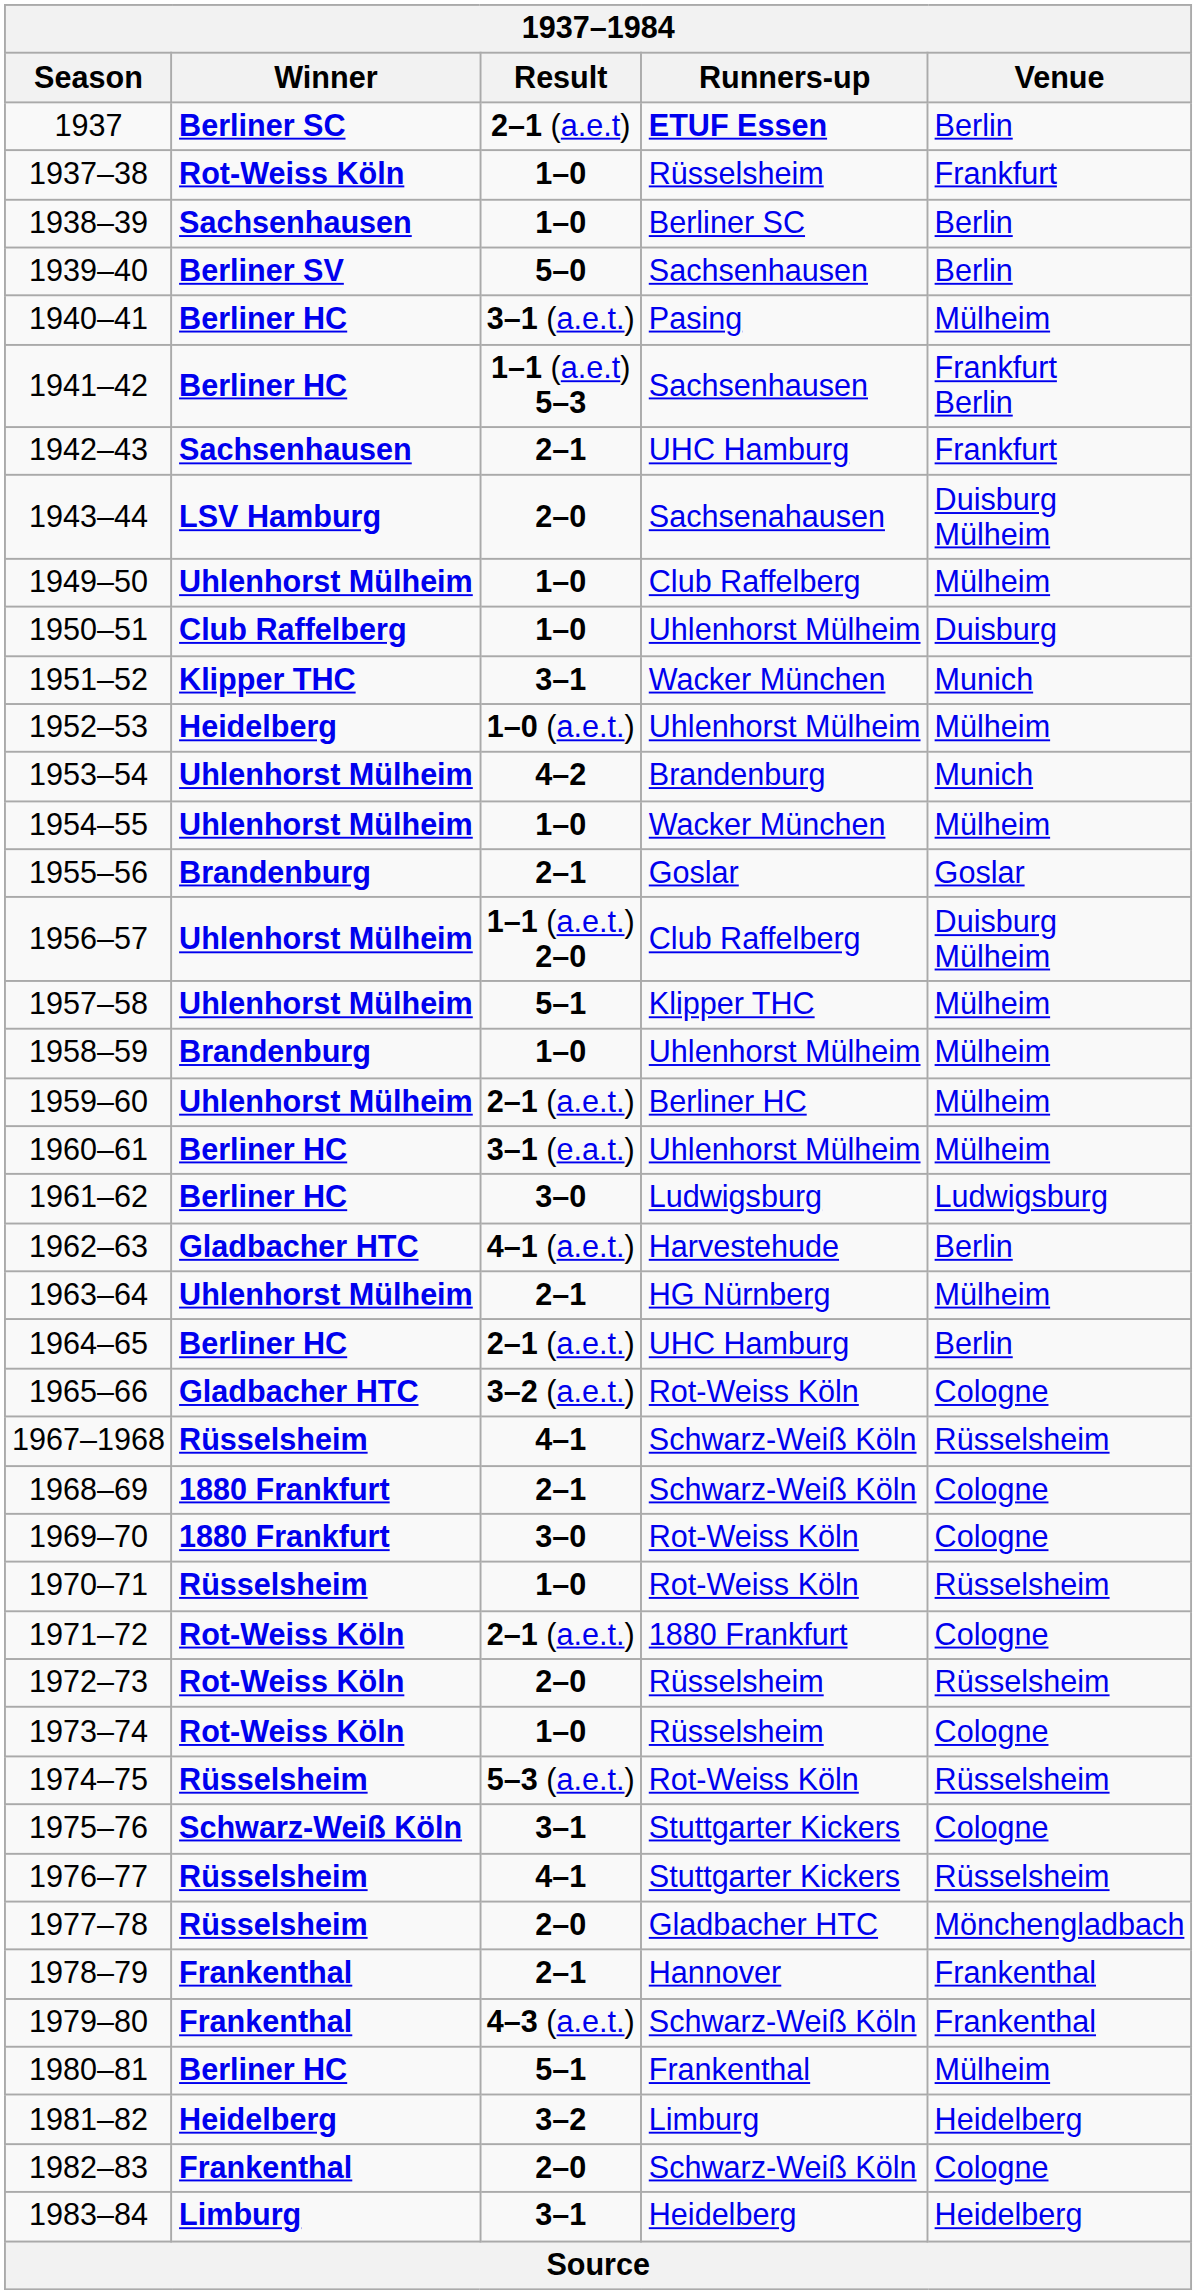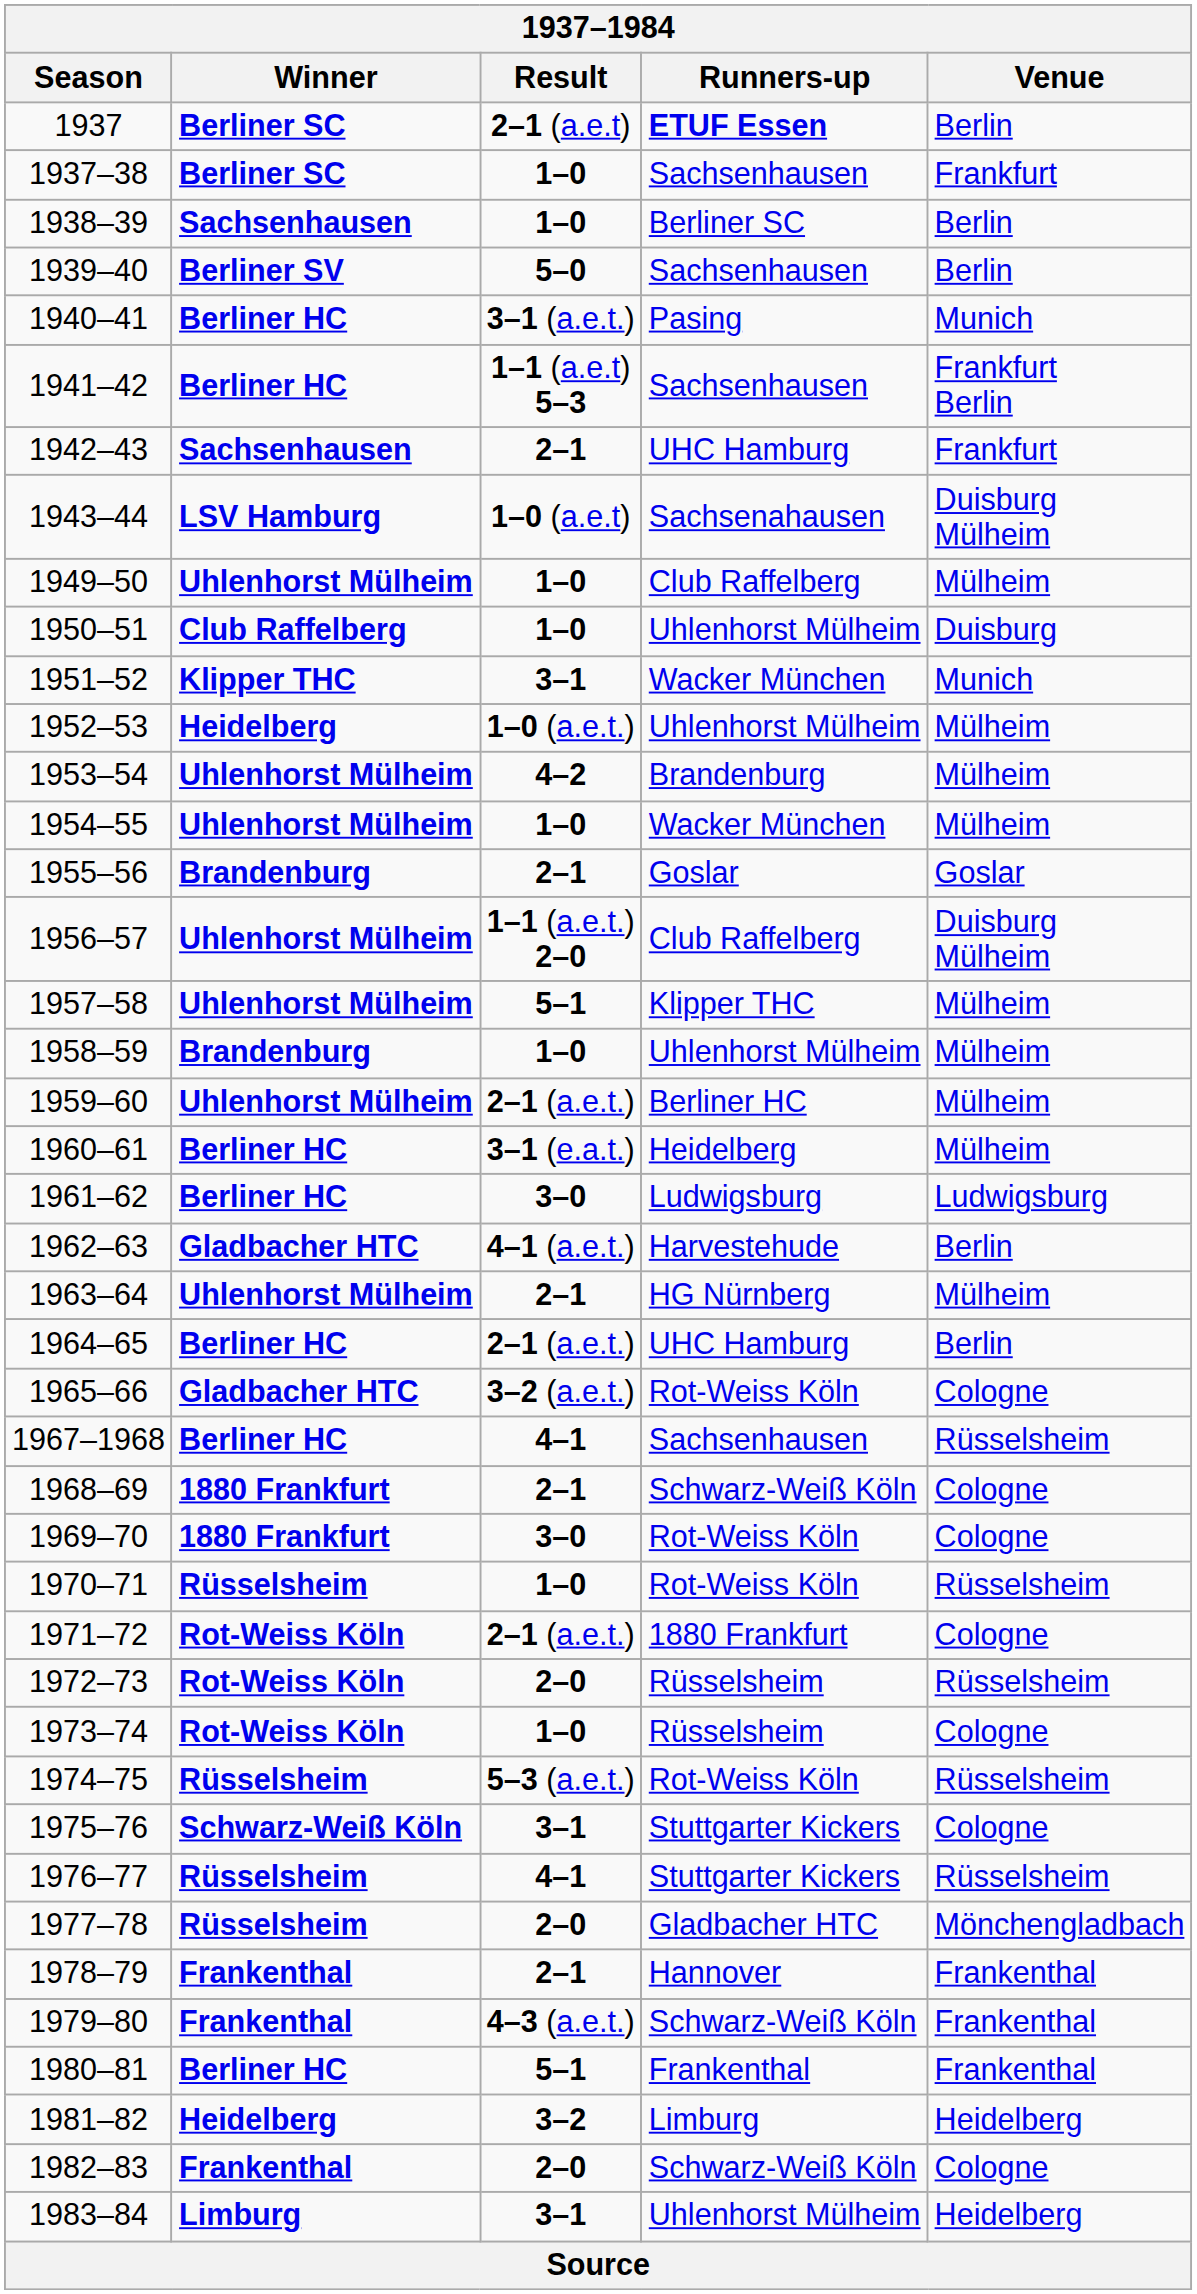 <table class=wikitable>
 <tr>
 <th colspan=5>1937–1984</th>
 </tr>
 <tr>
 <th>Season</th>
 <th>Winner</th>
 <th>Result</th>
 <th>Runners-up</th>
 <th>Venue</th>
 </tr>
 <tr>
 <td align=center>1937</td>
 <td><strong><a href='#'>Berliner SC</a></strong></td>
 <td align=center><strong>2–1</strong> (<a href='#'>a.e.t</a>)</td>
 <td><strong><a href='#'>ETUF Essen</a></strong></td>
 <td><a href='#'>Berlin</a></td>
 </tr>
 <tr>
 <td align=center>1937–38</td>
-<td><strong><a href='#'>Rot-Weiss Köln</a></strong></td>
+<td><strong><a href='#'>Berliner SC</a></strong></td>
 <td align=center><strong>1–0</strong></td>
-<td><a href='#'>Rüsselsheim</a></td>
+<td><a href='#'>Sachsenhausen</a></td>
 <td><a href='#'>Frankfurt</a></td>
 </tr>
 <tr>
 <td align=center>1938–39</td>
 <td><strong><a href='#'>Sachsenhausen</a></strong></td>
 <td align=center><strong>1–0</strong></td>
 <td><a href='#'>Berliner SC</a></td>
 <td><a href='#'>Berlin</a></td>
 </tr>
 <tr>
 <td align=center>1939–40</td>
 <td><strong><a href='#'>Berliner SV</a></strong></td>
 <td align=center><strong>5–0</strong></td>
 <td><a href='#'>Sachsenhausen</a></td>
 <td><a href='#'>Berlin</a></td>
 </tr>
 <tr>
 <td align=center>1940–41</td>
 <td><strong><a href='#'>Berliner HC</a></strong></td>
 <td align=center><strong>3–1</strong> (<a href='#'>a.e.t.</a>)</td>
 <td><a href='#'>Pasing</a></td>
-<td><a href='#'>Mülheim</a></td>
+<td><a href='#'>Munich</a></td>
 </tr>
 <tr>
 <td align=center>1941–42</td>
 <td><strong><a href='#'>Berliner HC</a></strong></td>
 <td align=center><strong>1–1</strong> (<a href='#'>a.e.t</a>)<br><strong>5–3</strong></td>
 <td><a href='#'>Sachsenhausen</a></td>
 <td><a href='#'>Frankfurt</a><br><a href='#'>Berlin</a></td>
 </tr>
 <tr>
 <td align=center>1942–43</td>
 <td><strong><a href='#'>Sachsenhausen</a></strong></td>
 <td align=center><strong>2–1</strong></td>
 <td><a href='#'>UHC Hamburg</a></td>
 <td><a href='#'>Frankfurt</a></td>
 </tr>
 <tr>
 <td align=center>1943–44</td>
 <td><strong><a href='#'>LSV Hamburg</a></strong></td>
-<td align=center><strong>2–0</strong></td>
+<td align=center><strong>1–0</strong> (<a href='#'>a.e.t</a>)</td>
 <td><a href='#'>Sachsenahausen</a></td>
 <td><a href='#'>Duisburg</a><br><a href='#'>Mülheim</a></td>
 </tr>
 <tr>
 <td align=center>1949–50</td>
 <td><strong><a href='#'>Uhlenhorst Mülheim</a></strong></td>
 <td align=center><strong>1–0</strong></td>
 <td><a href='#'>Club Raffelberg</a></td>
 <td><a href='#'>Mülheim</a></td>
 </tr>
 <tr>
 <td align=center>1950–51</td>
 <td><strong><a href='#'>Club Raffelberg</a></strong></td>
 <td align=center><strong>1–0</strong></td>
 <td><a href='#'>Uhlenhorst Mülheim</a></td>
 <td><a href='#'>Duisburg</a></td>
 </tr>
 <tr>
 <td align=center>1951–52</td>
 <td><strong><a href='#'>Klipper THC</a></strong></td>
 <td align=center><strong>3–1</strong></td>
 <td><a href='#'>Wacker München</a></td>
 <td><a href='#'>Munich</a></td>
 </tr>
 <tr>
 <td align=center>1952–53</td>
 <td><strong><a href='#'>Heidelberg</a></strong></td>
 <td align=center><strong>1–0</strong> (<a href='#'>a.e.t.</a>)</td>
 <td><a href='#'>Uhlenhorst Mülheim</a></td>
 <td><a href='#'>Mülheim</a></td>
 </tr>
 <tr>
 <td align=center>1953–54</td>
 <td><strong><a href='#'>Uhlenhorst Mülheim</a></strong></td>
 <td align=center><strong>4–2</strong></td>
 <td><a href='#'>Brandenburg</a></td>
-<td><a href='#'>Munich</a></td>
+<td><a href='#'>Mülheim</a></td>
 </tr>
 <tr>
 <td align=center>1954–55</td>
 <td><strong><a href='#'>Uhlenhorst Mülheim</a></strong></td>
 <td align=center><strong>1–0</strong></td>
 <td><a href='#'>Wacker München</a></td>
 <td><a href='#'>Mülheim</a></td>
 </tr>
 <tr>
 <td align=center>1955–56</td>
 <td><strong><a href='#'>Brandenburg</a></strong></td>
 <td align=center><strong>2–1</strong></td>
 <td><a href='#'>Goslar</a></td>
 <td><a href='#'>Goslar</a></td>
 </tr>
 <tr>
 <td align=center>1956–57</td>
 <td><strong><a href='#'>Uhlenhorst Mülheim</a></strong></td>
 <td align=center><strong>1–1</strong> (<a href='#'>a.e.t.</a>)<br><strong>2–0</strong></td>
 <td><a href='#'>Club Raffelberg</a></td>
 <td><a href='#'>Duisburg</a><br><a href='#'>Mülheim</a></td>
 </tr>
 <tr>
 <td align=center>1957–58</td>
 <td><strong><a href='#'>Uhlenhorst Mülheim</a></strong></td>
 <td align=center><strong>5–1</strong></td>
 <td><a href='#'>Klipper THC</a></td>
 <td><a href='#'>Mülheim</a></td>
 </tr>
 <tr>
 <td align=center>1958–59</td>
 <td><strong><a href='#'>Brandenburg</a></strong></td>
 <td align=center><strong>1–0</strong></td>
 <td><a href='#'>Uhlenhorst Mülheim</a></td>
 <td><a href='#'>Mülheim</a></td>
 </tr>
 <tr>
 <td align=center>1959–60</td>
 <td><strong><a href='#'>Uhlenhorst Mülheim</a></strong></td>
 <td align=center><strong>2–1</strong> (<a href='#'>a.e.t.</a>)</td>
 <td><a href='#'>Berliner HC</a></td>
 <td><a href='#'>Mülheim</a></td>
 </tr>
 <tr>
 <td align=center>1960–61</td>
 <td><strong><a href='#'>Berliner HC</a></strong></td>
 <td align=center><strong>3–1</strong> (<a href='#'>e.a.t.</a>)</td>
-<td><a href='#'>Uhlenhorst Mülheim</a></td>
+<td><a href='#'>Heidelberg</a></td>
 <td><a href='#'>Mülheim</a></td>
 </tr>
 <tr>
 <td align=center>1961–62</td>
 <td><strong><a href='#'>Berliner HC</a></strong></td>
 <td align=center><strong>3–0</strong></td>
 <td><a href='#'>Ludwigsburg</a></td>
 <td><a href='#'>Ludwigsburg</a></td>
 </tr>
 <tr>
 <td align=center>1962–63</td>
 <td><strong><a href='#'>Gladbacher HTC</a></strong></td>
 <td align=center><strong>4–1</strong> (<a href='#'>a.e.t.</a>)</td>
 <td><a href='#'>Harvestehude</a></td>
 <td><a href='#'>Berlin</a></td>
 </tr>
 <tr>
 <td align=center>1963–64</td>
 <td><strong><a href='#'>Uhlenhorst Mülheim</a></strong></td>
 <td align=center><strong>2–1</strong></td>
 <td><a href='#'>HG Nürnberg</a></td>
 <td><a href='#'>Mülheim</a></td>
 </tr>
 <tr>
 <td align=center>1964–65</td>
 <td><strong><a href='#'>Berliner HC</a></strong></td>
 <td align=center><strong>2–1</strong> (<a href='#'>a.e.t.</a>)</td>
 <td><a href='#'>UHC Hamburg</a></td>
 <td><a href='#'>Berlin</a></td>
 </tr>
 <tr>
 <td align=center>1965–66</td>
 <td><strong><a href='#'>Gladbacher HTC</a></strong></td>
 <td align=center><strong>3–2</strong> (<a href='#'>a.e.t.</a>)</td>
 <td><a href='#'>Rot-Weiss Köln</a></td>
 <td><a href='#'>Cologne</a></td>
 </tr>
 <tr>
 <td align=center>1967–1968</td>
-<td><strong><a href='#'>Rüsselsheim</a></strong></td>
+<td><strong><a href='#'>Berliner HC</a></strong></td>
 <td align=center><strong>4–1</strong></td>
-<td><a href='#'>Schwarz-Weiß Köln</a></td>
+<td><a href='#'>Sachsenhausen</a></td>
 <td><a href='#'>Rüsselsheim</a></td>
 </tr>
 <tr>
 <td align=center>1968–69</td>
 <td><strong><a href='#'>1880 Frankfurt</a></strong></td>
 <td align=center><strong>2–1</strong></td>
 <td><a href='#'>Schwarz-Weiß Köln</a></td>
 <td><a href='#'>Cologne</a></td>
 </tr>
 <tr>
 <td align=center>1969–70</td>
 <td><strong><a href='#'>1880 Frankfurt</a></strong></td>
 <td align=center><strong>3–0</strong></td>
 <td><a href='#'>Rot-Weiss Köln</a></td>
 <td><a href='#'>Cologne</a></td>
 </tr>
 <tr>
 <td align=center>1970–71</td>
 <td><strong><a href='#'>Rüsselsheim</a></strong></td>
 <td align=center><strong>1–0</strong></td>
 <td><a href='#'>Rot-Weiss Köln</a></td>
 <td><a href='#'>Rüsselsheim</a></td>
 </tr>
 <tr>
 <td align=center>1971–72</td>
 <td><strong><a href='#'>Rot-Weiss Köln</a></strong></td>
 <td align=center><strong>2–1</strong> (<a href='#'>a.e.t.</a>)</td>
 <td><a href='#'>1880 Frankfurt</a></td>
 <td><a href='#'>Cologne</a></td>
 </tr>
 <tr>
 <td align=center>1972–73</td>
 <td><strong><a href='#'>Rot-Weiss Köln</a></strong></td>
 <td align=center><strong>2–0</strong></td>
 <td><a href='#'>Rüsselsheim</a></td>
 <td><a href='#'>Rüsselsheim</a></td>
 </tr>
 <tr>
 <td align=center>1973–74</td>
 <td><strong><a href='#'>Rot-Weiss Köln</a></strong></td>
 <td align=center><strong>1–0</strong></td>
 <td><a href='#'>Rüsselsheim</a></td>
 <td><a href='#'>Cologne</a></td>
 </tr>
 <tr>
 <td align=center>1974–75</td>
 <td><strong><a href='#'>Rüsselsheim</a></strong></td>
 <td align=center><strong>5–3</strong> (<a href='#'>a.e.t.</a>)</td>
 <td><a href='#'>Rot-Weiss Köln</a></td>
 <td><a href='#'>Rüsselsheim</a></td>
 </tr>
 <tr>
 <td align=center>1975–76</td>
 <td><strong><a href='#'>Schwarz-Weiß Köln</a></strong></td>
 <td align=center><strong>3–1</strong></td>
 <td><a href='#'>Stuttgarter Kickers</a></td>
 <td><a href='#'>Cologne</a></td>
 </tr>
 <tr>
 <td align=center>1976–77</td>
 <td><strong><a href='#'>Rüsselsheim</a></strong></td>
 <td align=center><strong>4–1</strong></td>
 <td><a href='#'>Stuttgarter Kickers</a></td>
 <td><a href='#'>Rüsselsheim</a></td>
 </tr>
 <tr>
 <td align=center>1977–78</td>
 <td><strong><a href='#'>Rüsselsheim</a></strong></td>
 <td align=center><strong>2–0</strong></td>
 <td><a href='#'>Gladbacher HTC</a></td>
 <td><a href='#'>Mönchengladbach</a></td>
 </tr>
 <tr>
 <td align=center>1978–79</td>
 <td><strong><a href='#'>Frankenthal</a></strong></td>
 <td align=center><strong>2–1</strong></td>
 <td><a href='#'>Hannover</a></td>
 <td><a href='#'>Frankenthal</a></td>
 </tr>
 <tr>
 <td align=center>1979–80</td>
 <td><strong><a href='#'>Frankenthal</a></strong></td>
 <td align=center><strong>4–3</strong> (<a href='#'>a.e.t.</a>)</td>
 <td><a href='#'>Schwarz-Weiß Köln</a></td>
 <td><a href='#'>Frankenthal</a></td>
 </tr>
 <tr>
 <td align=center>1980–81</td>
 <td><strong><a href='#'>Berliner HC</a></strong></td>
 <td align=center><strong>5–1</strong></td>
 <td><a href='#'>Frankenthal</a></td>
-<td><a href='#'>Mülheim</a></td>
+<td><a href='#'>Frankenthal</a></td>
 </tr>
 <tr>
 <td align=center>1981–82</td>
 <td><strong><a href='#'>Heidelberg</a></strong></td>
 <td align=center><strong>3–2</strong></td>
 <td><a href='#'>Limburg</a></td>
 <td><a href='#'>Heidelberg</a></td>
 </tr>
 <tr>
 <td align=center>1982–83</td>
 <td><strong><a href='#'>Frankenthal</a></strong></td>
 <td align=center><strong>2–0</strong></td>
 <td><a href='#'>Schwarz-Weiß Köln</a></td>
 <td><a href='#'>Cologne</a></td>
 </tr>
 <tr>
 <td align=center>1983–84</td>
 <td><strong><a href='#'>Limburg</a></strong></td>
 <td align=center><strong>3–1</strong></td>
-<td><a href='#'>Heidelberg</a></td>
+<td><a href='#'>Uhlenhorst Mülheim</a></td>
 <td><a href='#'>Heidelberg</a></td>
 </tr>
 <tr>
 <th colspan=5>Source</th>
 </tr>
 </table>
